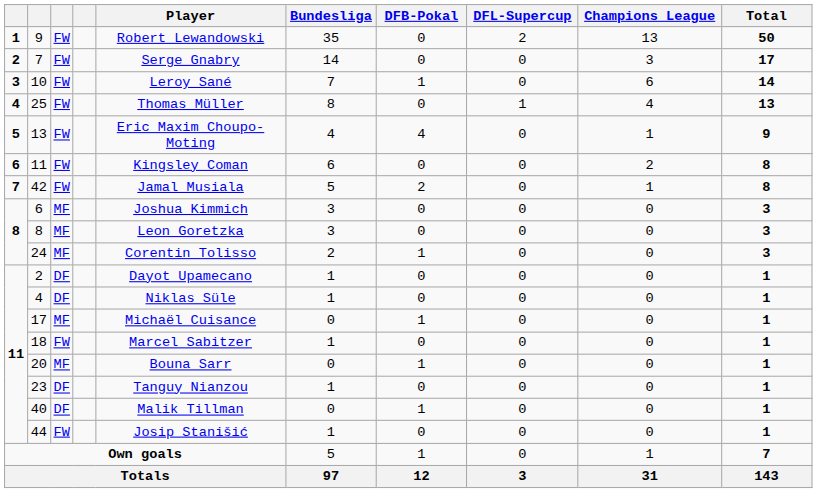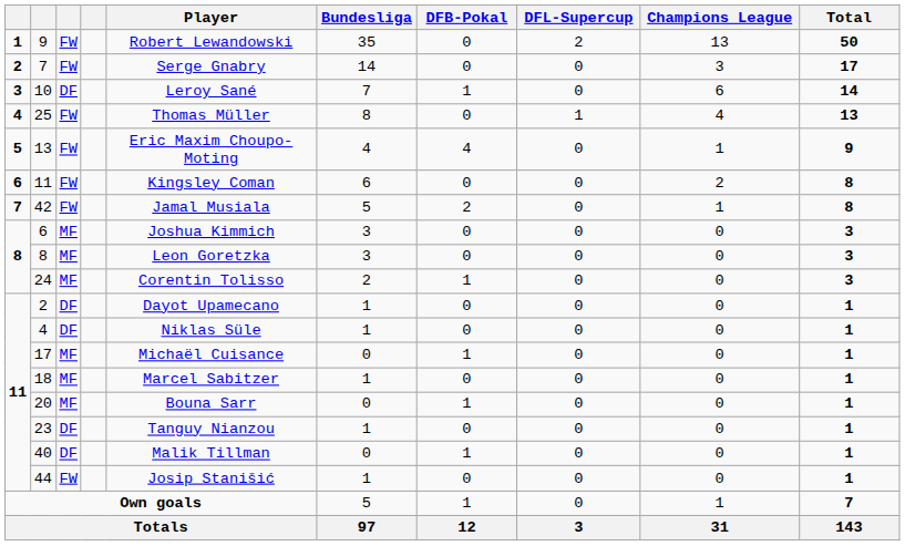 <table class="wikitable sortable" style="text-align:center">
 <tr>
 <th width=15></th>
 <th width=15></th>
 <th width=15></th>
 <th width=15></th>
 <th width=175>Player</th>
 <th width=80><a href='#'>Bundesliga</a></th>
 <th width=80><a href='#'>DFB-Pokal</a></th>
 <th width=100><a href='#'>DFL-Supercup</a></th>
 <th width=130><a href='#'>Champions League</a></th>
 <th width=80>Total</th>
 </tr>
 <tr>
 <td><strong>1</strong></td>
 <td>9</td>
 <td><a href='#'>FW</a></td>
 <td></td>
 <td><a href='#'>Robert Lewandowski</a></td>
 <td>35</td>
 <td>0</td>
 <td>2</td>
 <td>13</td>
 <td><strong>50</strong></td>
 </tr>
 <tr>
 <td><strong>2</strong></td>
 <td>7</td>
 <td><a href='#'>FW</a></td>
 <td></td>
 <td><a href='#'>Serge Gnabry</a></td>
 <td>14</td>
 <td>0</td>
 <td>0</td>
 <td>3</td>
 <td><strong>17</strong></td>
 </tr>
 <tr>
 <td><strong>3</strong></td>
 <td>10</td>
-<td><a href='#'>FW</a></td>
+<td><a href='#'>DF</a></td>
 <td></td>
 <td><a href='#'>Leroy Sané</a></td>
 <td>7</td>
 <td>1</td>
 <td>0</td>
 <td>6</td>
 <td><strong>14</strong></td>
 </tr>
 <tr>
 <td><strong>4</strong></td>
 <td>25</td>
 <td><a href='#'>FW</a></td>
 <td></td>
 <td><a href='#'>Thomas Müller</a></td>
 <td>8</td>
 <td>0</td>
 <td>1</td>
 <td>4</td>
 <td><strong>13</strong></td>
 </tr>
 <tr>
 <td><strong>5</strong></td>
 <td>13</td>
 <td><a href='#'>FW</a></td>
 <td></td>
 <td><a href='#'>Eric Maxim Choupo-Moting</a></td>
 <td>4</td>
 <td>4</td>
 <td>0</td>
 <td>1</td>
 <td><strong>9</strong></td>
 </tr>
 <tr>
 <td><strong>6</strong></td>
 <td>11</td>
 <td><a href='#'>FW</a></td>
 <td></td>
 <td><a href='#'>Kingsley Coman</a></td>
 <td>6</td>
 <td>0</td>
 <td>0</td>
 <td>2</td>
 <td><strong>8</strong></td>
 </tr>
 <tr>
 <td><strong>7</strong></td>
 <td>42</td>
 <td><a href='#'>FW</a></td>
 <td></td>
 <td><a href='#'>Jamal Musiala</a></td>
 <td>5</td>
 <td>2</td>
 <td>0</td>
 <td>1</td>
 <td><strong>8</strong></td>
 </tr>
 <tr>
 <td rowspan="3"><strong>8</strong></td>
 <td>6</td>
 <td><a href='#'>MF</a></td>
 <td></td>
 <td><a href='#'>Joshua Kimmich</a></td>
 <td>3</td>
 <td>0</td>
 <td>0</td>
 <td>0</td>
 <td><strong>3</strong></td>
 </tr>
 <tr>
 <td>8</td>
 <td><a href='#'>MF</a></td>
 <td></td>
 <td><a href='#'>Leon Goretzka</a></td>
 <td>3</td>
 <td>0</td>
 <td>0</td>
 <td>0</td>
 <td><strong>3</strong></td>
 </tr>
 <tr>
 <td>24</td>
 <td><a href='#'>MF</a></td>
 <td></td>
 <td><a href='#'>Corentin Tolisso</a></td>
 <td>2</td>
 <td>1</td>
 <td>0</td>
 <td>0</td>
 <td><strong>3</strong></td>
 </tr>
 <tr>
 <td rowspan="8"><strong>11</strong></td>
 <td>2</td>
 <td><a href='#'>DF</a></td>
 <td></td>
 <td><a href='#'>Dayot Upamecano</a></td>
 <td>1</td>
 <td>0</td>
 <td>0</td>
 <td>0</td>
 <td><strong>1</strong></td>
 </tr>
 <tr>
 <td>4</td>
 <td><a href='#'>DF</a></td>
 <td></td>
 <td><a href='#'>Niklas Süle</a></td>
 <td>1</td>
 <td>0</td>
 <td>0</td>
 <td>0</td>
 <td><strong>1</strong></td>
 </tr>
 <tr>
 <td>17</td>
 <td><a href='#'>MF</a></td>
 <td></td>
 <td><a href='#'>Michaël Cuisance</a></td>
 <td>0</td>
 <td>1</td>
 <td>0</td>
 <td>0</td>
 <td><strong>1</strong></td>
 </tr>
 <tr>
 <td>18</td>
-<td><a href='#'>FW</a></td>
+<td><a href='#'>MF</a></td>
 <td></td>
 <td><a href='#'>Marcel Sabitzer</a></td>
 <td>1</td>
 <td>0</td>
 <td>0</td>
 <td>0</td>
 <td><strong>1</strong></td>
 </tr>
 <tr>
 <td>20</td>
 <td><a href='#'>MF</a></td>
 <td></td>
 <td><a href='#'>Bouna Sarr</a></td>
 <td>0</td>
 <td>1</td>
 <td>0</td>
 <td>0</td>
 <td><strong>1</strong></td>
 </tr>
 <tr>
 <td>23</td>
 <td><a href='#'>DF</a></td>
 <td></td>
 <td><a href='#'>Tanguy Nianzou</a></td>
 <td>1</td>
 <td>0</td>
 <td>0</td>
 <td>0</td>
 <td><strong>1</strong></td>
 </tr>
 <tr>
 <td>40</td>
 <td><a href='#'>DF</a></td>
 <td></td>
 <td><a href='#'>Malik Tillman</a></td>
 <td>0</td>
 <td>1</td>
 <td>0</td>
 <td>0</td>
 <td><strong>1</strong></td>
 </tr>
 <tr>
 <td>44</td>
 <td><a href='#'>FW</a></td>
 <td></td>
 <td><a href='#'>Josip Stanišić</a></td>
 <td>1</td>
 <td>0</td>
 <td>0</td>
 <td>0</td>
 <td><strong>1</strong></td>
 </tr>
 <tr>
 <td colspan="5"><strong>Own goals</strong></td>
 <td>5</td>
 <td>1</td>
 <td>0</td>
 <td>1</td>
 <td><strong>7</strong></td>
 </tr>
 <tr>
 <th colspan="5">Totals</th>
 <th>97</th>
 <th>12</th>
 <th>3</th>
 <th>31</th>
 <th>143</th>
 </tr>
 </table>
